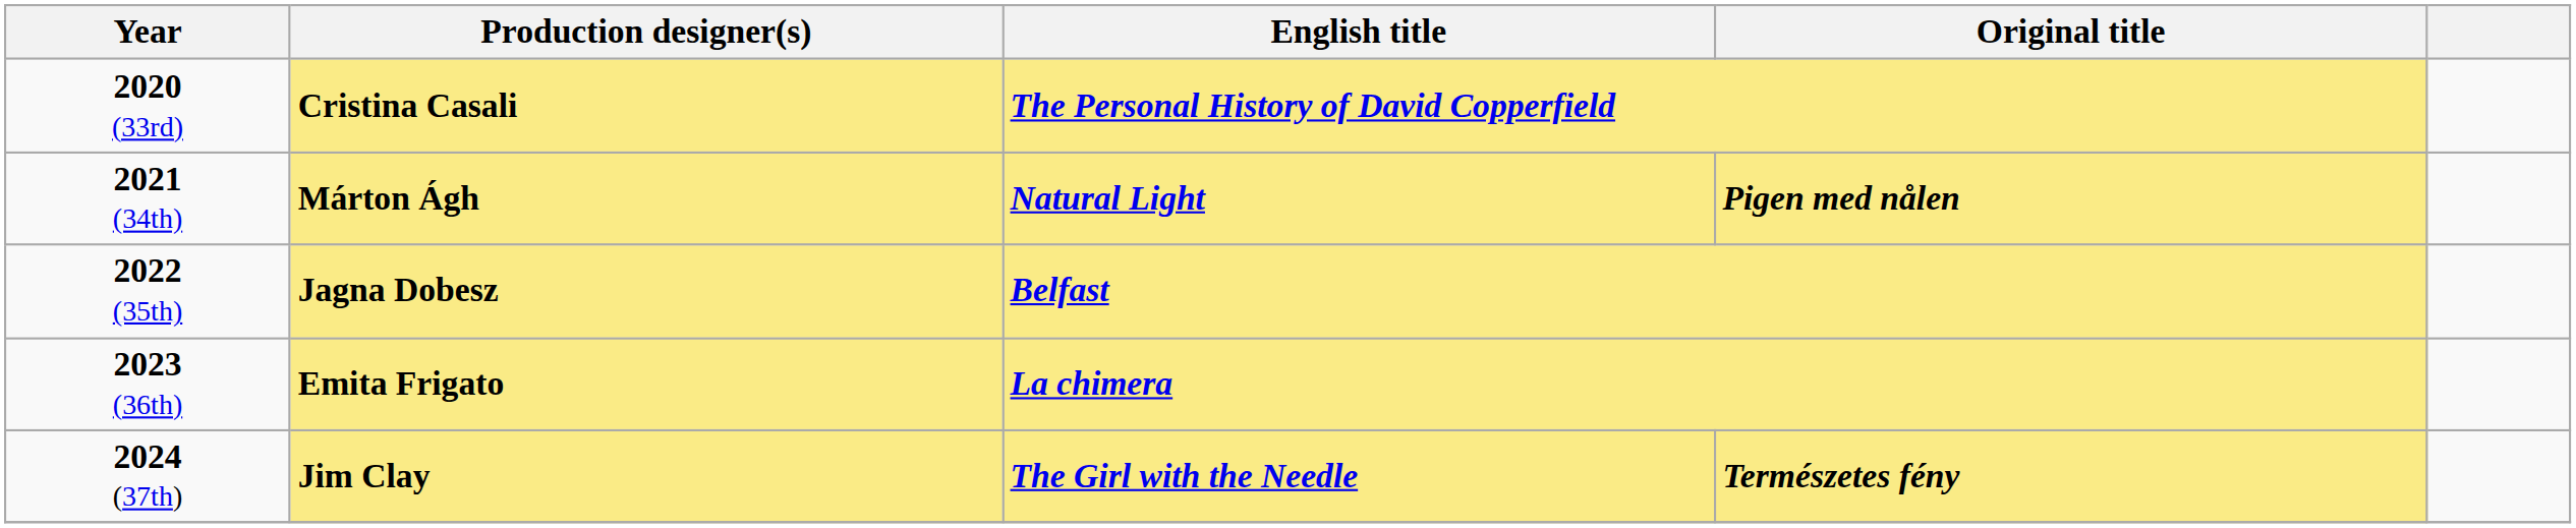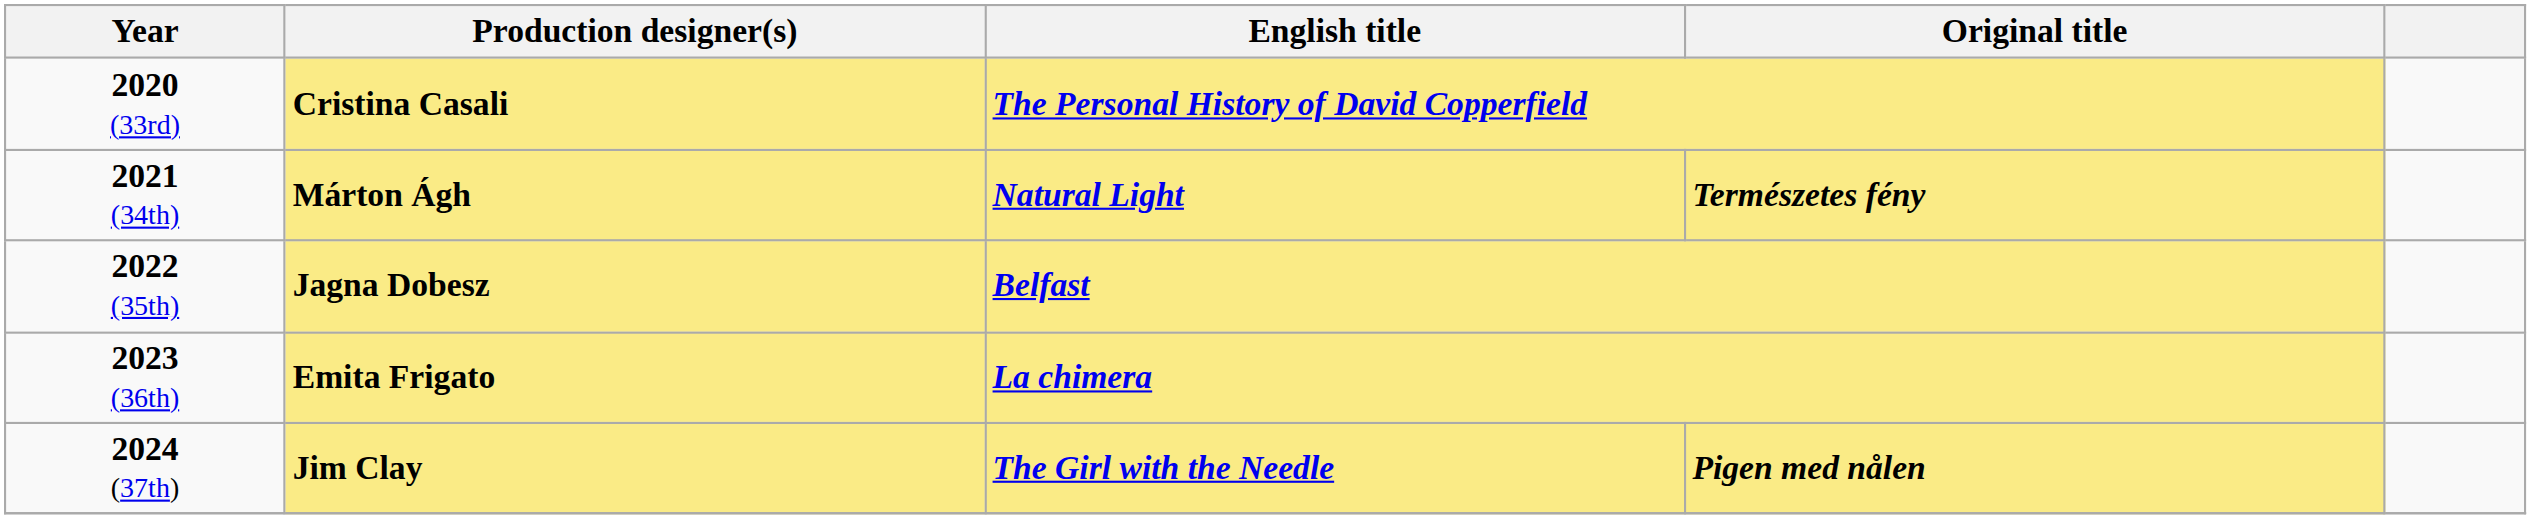 <table class="wikitable" width="95%" cellpadding="5">
 <tr>
 <th width="10%">Year</th>
 <th width="25%">Production designer(s)</th>
 <th width="25%">English title</th>
 <th width="25%">Original title</th>
 <th width="5%"></th>
 </tr>
 <tr>
 <td style="text-align:center;"><strong>2020</strong><br><small><a href='#'>(33rd)</a></small></td>
 <td style="background:#FAEB86;"> <strong>Cristina Casali</strong></td>
 <td colspan="2" style="background:#FAEB86;"><strong><em><a href='#'>The Personal History of David Copperfield</a></em></strong></td>
 <td></td>
 </tr>
 <tr>
 <td style="text-align:center;"><strong>2021</strong><br><small><a href='#'>(34th)</a></small></td>
 <td style="background:#FAEB86;"> <strong>Márton Ágh</strong></td>
 <td style="background:#FAEB86;"><strong><em><a href='#'>Natural Light</a></em></strong></td>
-<td style="background:#FAEB86;"><strong><em>Pigen med nålen</em></strong></td>
+<td style="background:#FAEB86;"><strong><em>Természetes fény</em></strong></td>
 <td></td>
 </tr>
 <tr>
 <td style="text-align:center;"><strong>2022</strong><br><small><a href='#'>(35th)</a></small></td>
 <td style="background:#FAEB86;"> <strong>Jagna Dobesz</strong></td>
 <td colspan="2" style="background:#FAEB86;"><strong><em><a href='#'>Belfast</a></em></strong></td>
 <td></td>
 </tr>
 <tr>
 <td style="text-align:center;"><strong>2023</strong><br><small><a href='#'>(36th)</a></small></td>
 <td style="background:#FAEB86;"> <strong>Emita Frigato</strong></td>
 <td colspan="2" style="background:#FAEB86;"><strong><em><a href='#'>La chimera</a></em></strong></td>
 <td></td>
 </tr>
 <tr>
 <td style="text-align:center;"><strong>2024</strong><br><small>(<a href='#'>37th</a>)</small></td>
 <td style="background:#FAEB86;"> <strong>Jim Clay</strong></td>
 <td style="background:#FAEB86;"><strong><em><a href='#'>The Girl with the Needle</a></em></strong></td>
-<td style="background:#FAEB86;"><strong><em>Természetes fény</em></strong></td>
+<td style="background:#FAEB86;"><strong><em>Pigen med nålen</em></strong></td>
 <td></td>
 </tr>
 <tr>
 </tr>
 </table>
